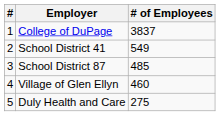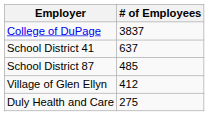 <table class="wikitable">
 <tr>
-<th>#</th>
 <th>Employer</th>
 <th># of Employees</th>
 </tr>
 <tr>
-<td>1</td>
 <td><a href='#'>College of DuPage</a></td>
 <td>3837</td>
 </tr>
 <tr>
-<td>2</td>
 <td>School District 41</td>
-<td>549</td>
+<td>637</td>
 </tr>
 <tr>
-<td>3</td>
 <td>School District 87</td>
 <td>485</td>
 </tr>
 <tr>
-<td>4</td>
 <td>Village of Glen Ellyn</td>
-<td>460</td>
+<td>412</td>
 </tr>
 <tr>
-<td>5</td>
 <td>Duly Health and Care</td>
 <td>275</td>
 </tr>
 </table>
